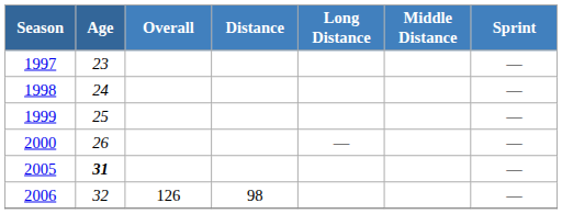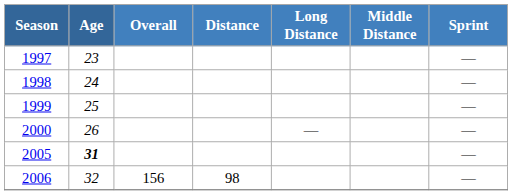 <table class="wikitable" style="font-size:95%; text-align:center; border:grey solid 1px; border-collapse:collapse; background:#ffffff;">
 <tr>
 <th style="background-color:#369; color:white; width:60px;" rowspan="2"> Season </th>
 <th style="background-color:#369; color:white; width:40px;" rowspan="2"> Age </th>
 </tr>
 <tr>
 <th style="background-color:#4180be; color:white; width:75px;">Overall</th>
 <th style="background-color:#4180be; color:white; width:75px;">Distance</th>
 <th style="background-color:#4180be; color:white; width:75px;">Long Distance</th>
 <th style="background-color:#4180be; color:white; width:75px;">Middle Distance</th>
 <th style="background-color:#4180be; color:white; width:75px;">Sprint</th>
 </tr>
 <tr>
 <td><a href='#'>1997</a></td>
 <td><em>23</em></td>
 <td></td>
 <td></td>
 <td></td>
 <td></td>
 <td>—</td>
 </tr>
 <tr>
 <td><a href='#'>1998</a></td>
 <td><em>24</em></td>
 <td></td>
 <td></td>
 <td></td>
 <td></td>
 <td>—</td>
 </tr>
 <tr>
 <td><a href='#'>1999</a></td>
 <td><em>25</em></td>
 <td></td>
 <td></td>
 <td></td>
 <td></td>
 <td>—</td>
 </tr>
 <tr>
 <td><a href='#'>2000</a></td>
 <td><em>26</em></td>
 <td></td>
 <td></td>
 <td>—</td>
 <td></td>
 <td>—</td>
 </tr>
 <tr>
 <td><a href='#'>2005</a></td>
 <td><strong><em>31</em></strong></td>
 <td></td>
 <td></td>
 <td></td>
 <td></td>
 <td>—</td>
 </tr>
 <tr>
 <td><a href='#'>2006</a></td>
 <td><em>32</em></td>
-<td>126</td>
+<td>156</td>
 <td>98</td>
 <td></td>
 <td></td>
 <td>—</td>
 </tr>
 <tr>
 </tr>
 </table>
